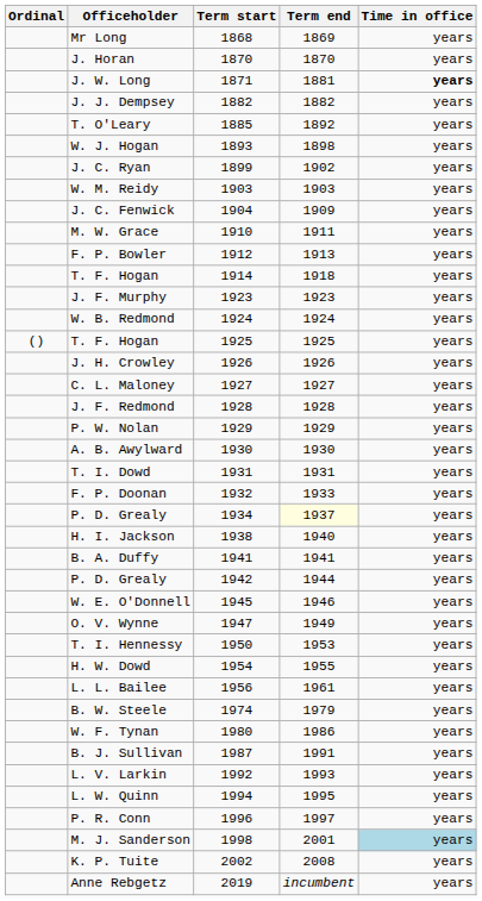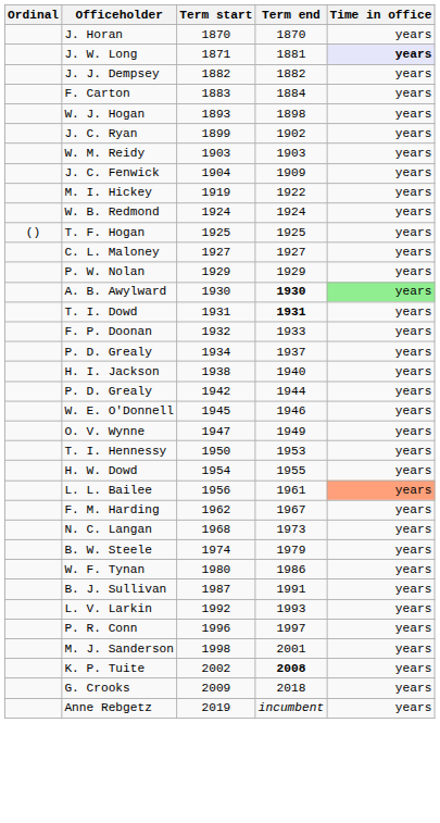 <table class="wikitable sortable">
 <tr>
 <th>Ordinal</th>
 <th>Officeholder</th>
 <th>Term start</th>
 <th>Term end</th>
 <th>Time in office</th>
-</tr>
-<tr>
-<td align=center></td>
-<td>Mr Long</td>
-<td align=center>1868</td>
-<td align=center>1869</td>
-<td align=right> years</td>
 </tr>
 <tr>
 <td align=center></td>
 <td>J. Horan</td>
 <td align=center>1870</td>
 <td align=center>1870</td>
 <td align=right> years</td>
 </tr>
 <tr>
 <td align=center></td>
 <td>J. W. Long</td>
 <td align=center>1871</td>
 <td align=center>1881</td>
-<td align=right><strong> years</strong></td>
+<td align=right style="background: lavender;"><strong> years</strong></td>
 </tr>
 <tr>
 <td align=center></td>
 <td>J. J. Dempsey</td>
 <td align=center>1882</td>
 <td align=center>1882</td>
 <td align=right> years</td>
 </tr>
 <tr>
 <td align=center></td>
-<td>T. O'Leary</td>
-<td align=center>1885</td>
-<td align=center>1892</td>
+<td>F. Carton</td>
+<td align=center>1883</td>
+<td align=center>1884</td>
 <td align=right> years</td>
 </tr>
 <tr>
 <td align=center></td>
 <td>W. J. Hogan</td>
 <td align=center>1893</td>
 <td align=center>1898</td>
 <td align=right> years</td>
 </tr>
 <tr>
 <td align=center></td>
 <td>J. C. Ryan</td>
 <td align=center>1899</td>
 <td align=center>1902</td>
 <td align=right> years</td>
 </tr>
 <tr>
 <td align=center></td>
 <td>W. M. Reidy</td>
 <td align=center>1903</td>
 <td align=center>1903</td>
 <td align=right> years</td>
 </tr>
 <tr>
 <td align=center></td>
 <td>J. C. Fenwick</td>
 <td align=center>1904</td>
 <td align=center>1909</td>
 <td align=right> years</td>
 </tr>
 <tr>
 <td align=center></td>
-<td>M. W. Grace</td>
-<td align=center>1910</td>
-<td align=center>1911</td>
-<td align=right> years</td>
-</tr>
-<tr>
-<td align=center></td>
-<td>F. P. Bowler</td>
-<td align=center>1912</td>
-<td align=center>1913</td>
-<td align=right> years</td>
-</tr>
-<tr>
-<td align=center></td>
-<td>T. F. Hogan</td>
-<td align=center>1914</td>
-<td align=center>1918</td>
-<td align=right> years</td>
-</tr>
-<tr>
-<td align=center></td>
-<td>J. F. Murphy</td>
-<td align=center>1923</td>
-<td align=center>1923</td>
+<td>M. I. Hickey</td>
+<td align=center>1919</td>
+<td align=center>1922</td>
 <td align=right> years</td>
 </tr>
 <tr>
 <td align=center></td>
 <td>W. B. Redmond</td>
 <td align=center>1924</td>
 <td align=center>1924</td>
 <td align=right> years</td>
 </tr>
 <tr>
 <td align=center>()</td>
 <td>T. F. Hogan</td>
 <td align=center>1925</td>
 <td align=center>1925</td>
 <td align=right> years</td>
 </tr>
 <tr>
 <td align=center></td>
-<td>J. H. Crowley</td>
-<td align=center>1926</td>
-<td align=center>1926</td>
-<td align=right> years</td>
-</tr>
-<tr>
-<td align=center></td>
 <td>C. L. Maloney</td>
 <td align=center>1927</td>
 <td align=center>1927</td>
-<td align=right> years</td>
-</tr>
-<tr>
-<td align=center></td>
-<td>J. F. Redmond</td>
-<td align=center>1928</td>
-<td align=center>1928</td>
 <td align=right> years</td>
 </tr>
 <tr>
 <td align=center></td>
 <td>P. W. Nolan</td>
 <td align=center>1929</td>
 <td align=center>1929</td>
 <td align=right> years</td>
 </tr>
 <tr>
 <td align=center></td>
 <td>A. B. Awylward</td>
 <td align=center>1930</td>
-<td align=center>1930</td>
-<td align=right> years</td>
+<td align=center><strong>1930</strong></td>
+<td align=right style="background: lightgreen;"> years</td>
 </tr>
 <tr>
 <td align=center></td>
 <td>T. I. Dowd</td>
 <td align=center>1931</td>
-<td align=center>1931</td>
+<td align=center><strong>1931</strong></td>
 <td align=right> years</td>
 </tr>
 <tr>
 <td align=center></td>
 <td>F. P. Doonan</td>
 <td align=center>1932</td>
 <td align=center>1933</td>
 <td align=right> years</td>
 </tr>
 <tr>
 <td align=center></td>
 <td>P. D. Grealy</td>
 <td align=center>1934</td>
-<td align=center style="background: lightyellow;">1937</td>
+<td align=center>1937</td>
 <td align=right> years</td>
 </tr>
 <tr>
 <td align=center></td>
 <td>H. I. Jackson</td>
 <td align=center>1938</td>
 <td align=center>1940</td>
-<td align=right> years</td>
-</tr>
-<tr>
-<td align=center></td>
-<td>B. A. Duffy</td>
-<td align=center>1941</td>
-<td align=center>1941</td>
 <td align=right> years</td>
 </tr>
 <tr>
 <td align=center></td>
 <td>P. D. Grealy</td>
 <td align=center>1942</td>
 <td align=center>1944</td>
 <td align=right> years</td>
 </tr>
 <tr>
 <td align=center></td>
 <td>W. E. O'Donnell</td>
 <td align=center>1945</td>
 <td align=center>1946</td>
 <td align=right> years</td>
 </tr>
 <tr>
 <td align=center></td>
 <td>O. V. Wynne</td>
 <td align=center>1947</td>
 <td align=center>1949</td>
 <td align=right> years</td>
 </tr>
 <tr>
 <td align=center></td>
 <td>T. I. Hennessy</td>
 <td align=center>1950</td>
 <td align=center>1953</td>
 <td align=right> years</td>
 </tr>
 <tr>
 <td align=center></td>
 <td>H. W. Dowd</td>
 <td align=center>1954</td>
 <td align=center>1955</td>
 <td align=right> years</td>
 </tr>
 <tr>
 <td align=center></td>
 <td>L. L. Bailee</td>
 <td align=center>1956</td>
 <td align=center>1961</td>
+<td align=right style="background: lightsalmon;"> years</td>
+</tr>
+<tr>
+<td align=center></td>
+<td>F. M. Harding</td>
+<td align=center>1962</td>
+<td align=center>1967</td>
+<td align=right> years</td>
+</tr>
+<tr>
+<td align=center></td>
+<td>N. C. Langan</td>
+<td align=center>1968</td>
+<td align=center>1973</td>
 <td align=right> years</td>
 </tr>
 <tr>
 <td align=center></td>
 <td>B. W. Steele</td>
 <td align=center>1974</td>
 <td align=center>1979</td>
 <td align=right> years</td>
 </tr>
 <tr>
 <td align=center></td>
 <td>W. F. Tynan</td>
 <td align=center>1980</td>
 <td align=center>1986</td>
 <td align=right> years</td>
 </tr>
 <tr>
 <td align=center></td>
 <td>B. J. Sullivan</td>
 <td align=center>1987</td>
 <td align=center>1991</td>
 <td align=right> years</td>
 </tr>
 <tr>
 <td align=center></td>
 <td>L. V. Larkin</td>
 <td align=center>1992</td>
 <td align=center>1993</td>
 <td align=right> years</td>
 </tr>
 <tr>
 <td align=center></td>
-<td>L. W. Quinn</td>
-<td align=center>1994</td>
-<td align=center>1995</td>
-<td align=right> years</td>
-</tr>
-<tr>
-<td align=center></td>
 <td>P. R. Conn</td>
 <td align=center>1996</td>
 <td align=center>1997</td>
 <td align=right> years</td>
 </tr>
 <tr>
 <td align=center></td>
 <td>M. J. Sanderson</td>
 <td align=center>1998</td>
 <td align=center>2001</td>
-<td align=right style="background: lightblue;"> years</td>
+<td align=right> years</td>
 </tr>
 <tr>
 <td align=center></td>
 <td>K. P. Tuite</td>
 <td align=center>2002</td>
-<td align=center>2008</td>
+<td align=center><strong>2008</strong></td>
+<td align=right> years</td>
+</tr>
+<tr>
+<td align=center></td>
+<td>G. Crooks</td>
+<td align=center>2009</td>
+<td align=center>2018</td>
 <td align=right> years</td>
 </tr>
 <tr>
 <td align=center></td>
 <td>Anne Rebgetz</td>
 <td align=center>2019</td>
 <td align=center><em>incumbent</em></td>
 <td align=right> years</td>
 </tr>
 </table>
